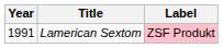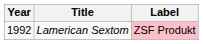 <table class="wikitable">
 <tr>
 <th>Year</th>
 <th>Title</th>
 <th>Label</th>
 </tr>
 <tr>
-<td>1991</td>
+<td>1992</td>
 <td><em>Lamerican Sextom</em></td>
 <td style="background: pink;">ZSF Produkt</td>
 </tr>
 </table>
